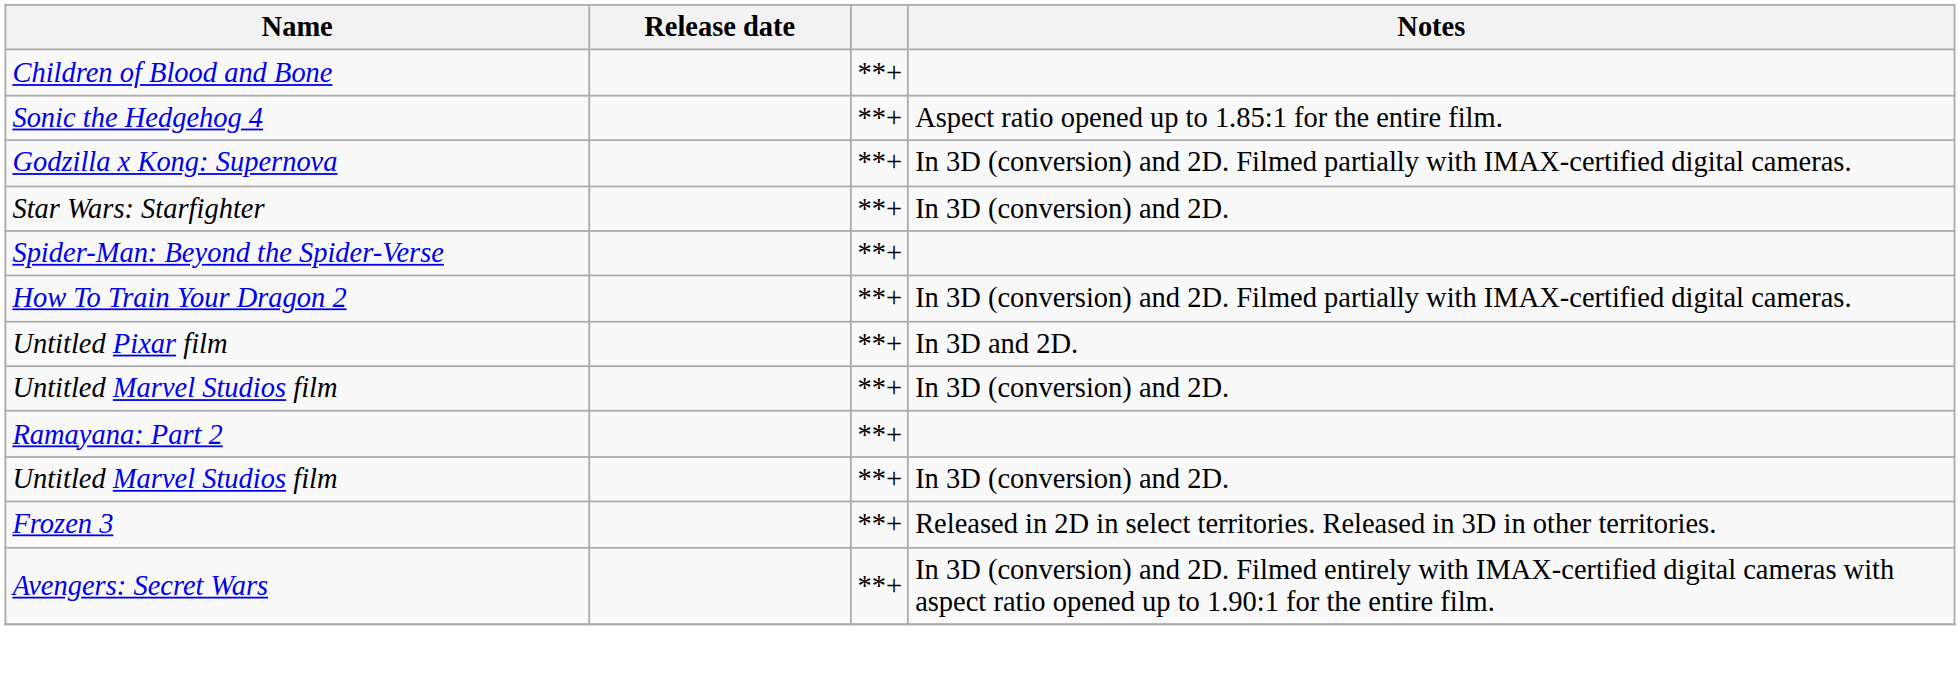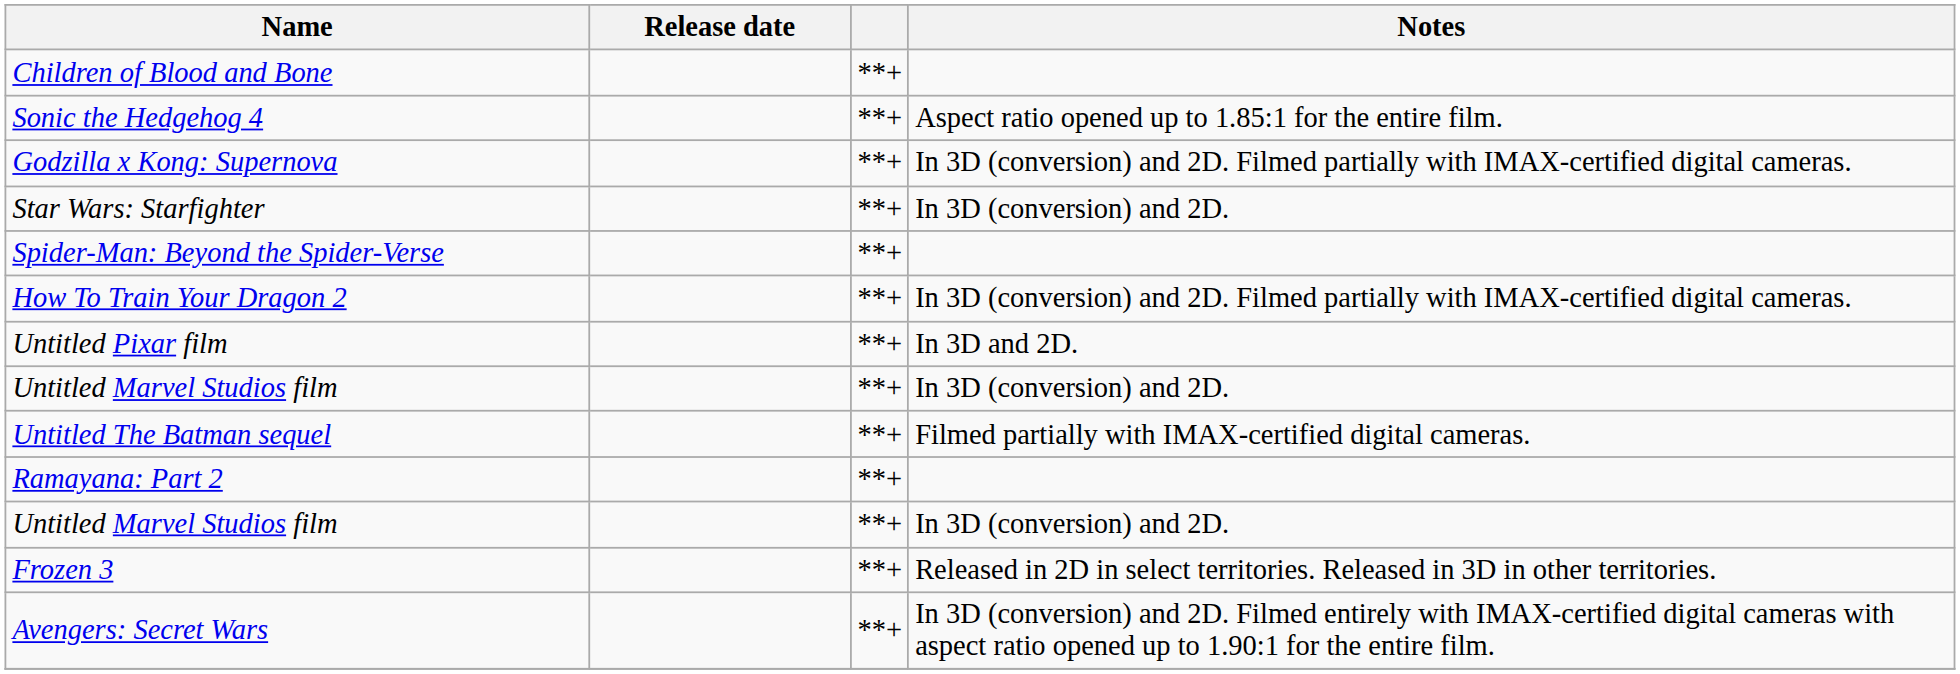 <table class="wikitable sortable collapsible" style="margin:auto;">
 <tr>
 <th scope="col" style="width:320px;">Name</th>
 <th scope="col" style="width:140px;">Release date</th>
 <th scope="col" class="unsortable" style="width:20px;"></th>
 <th scope="col" class="unsortable" style="width:580px;">Notes</th>
 </tr>
 <tr>
 <td><em><a href='#'>Children of Blood and Bone</a></em></td>
 <td align=center></td>
 <td>**+</td>
 <td></td>
 </tr>
 <tr>
 <td><em><a href='#'>Sonic the Hedgehog 4</a></em></td>
 <td align=center></td>
 <td>**+</td>
 <td>Aspect ratio opened up to 1.85:1 for the entire film.</td>
 </tr>
 <tr>
 <td><em><a href='#'>Godzilla x Kong: Supernova</a></em></td>
 <td align=center></td>
 <td>**+</td>
 <td>In 3D (conversion) and 2D. Filmed partially with IMAX-certified digital cameras.</td>
 </tr>
 <tr>
 <td><em>Star Wars: Starfighter</em></td>
 <td align=center></td>
 <td>**+</td>
 <td>In 3D (conversion) and 2D.</td>
 </tr>
 <tr>
 <td><em><a href='#'>Spider-Man: Beyond the Spider-Verse </a></em></td>
 <td align=center><br></td>
 <td>**+</td>
 <td></td>
 </tr>
 <tr>
 <td><em><a href='#'>How To Train Your Dragon 2</a></em></td>
 <td align=center><br></td>
 <td>**+</td>
 <td>In 3D (conversion) and 2D. Filmed partially with IMAX-certified digital cameras.</td>
 </tr>
 <tr>
 <td><em>Untitled <a href='#'>Pixar</a> film</em></td>
 <td align=center></td>
 <td>**+</td>
 <td>In 3D and 2D.</td>
 </tr>
 <tr>
 <td><em>Untitled <a href='#'>Marvel Studios</a> film</em></td>
 <td align=center></td>
 <td>**+</td>
 <td>In 3D (conversion) and 2D.</td>
 </tr>
 <tr>
+<td><em><a href='#'>Untitled The Batman sequel</a></em></td>
+<td align=center></td>
+<td>**+</td>
+<td>Filmed partially with IMAX-certified digital cameras.</td>
+</tr>
+<tr>
 <td><em><a href='#'>Ramayana: Part 2</a></em></td>
 <td align=center></td>
 <td>**+</td>
 <td></td>
 </tr>
 <tr>
 <td><em>Untitled <a href='#'>Marvel Studios</a> film</em></td>
 <td align=center></td>
 <td>**+</td>
 <td>In 3D (conversion) and 2D.</td>
 </tr>
 <tr>
 <td><em><a href='#'>Frozen 3</a></em></td>
 <td align=center></td>
 <td>**+</td>
 <td>Released in 2D in select territories. Released in 3D in other territories.</td>
 </tr>
 <tr>
 <td><em><a href='#'>Avengers: Secret Wars</a></em></td>
 <td align=center></td>
 <td>**+</td>
 <td>In 3D (conversion) and 2D. Filmed entirely with IMAX-certified digital cameras with aspect ratio opened up to 1.90:1 for the entire film.</td>
 </tr>
 <tr>
 </tr>
 </table>
